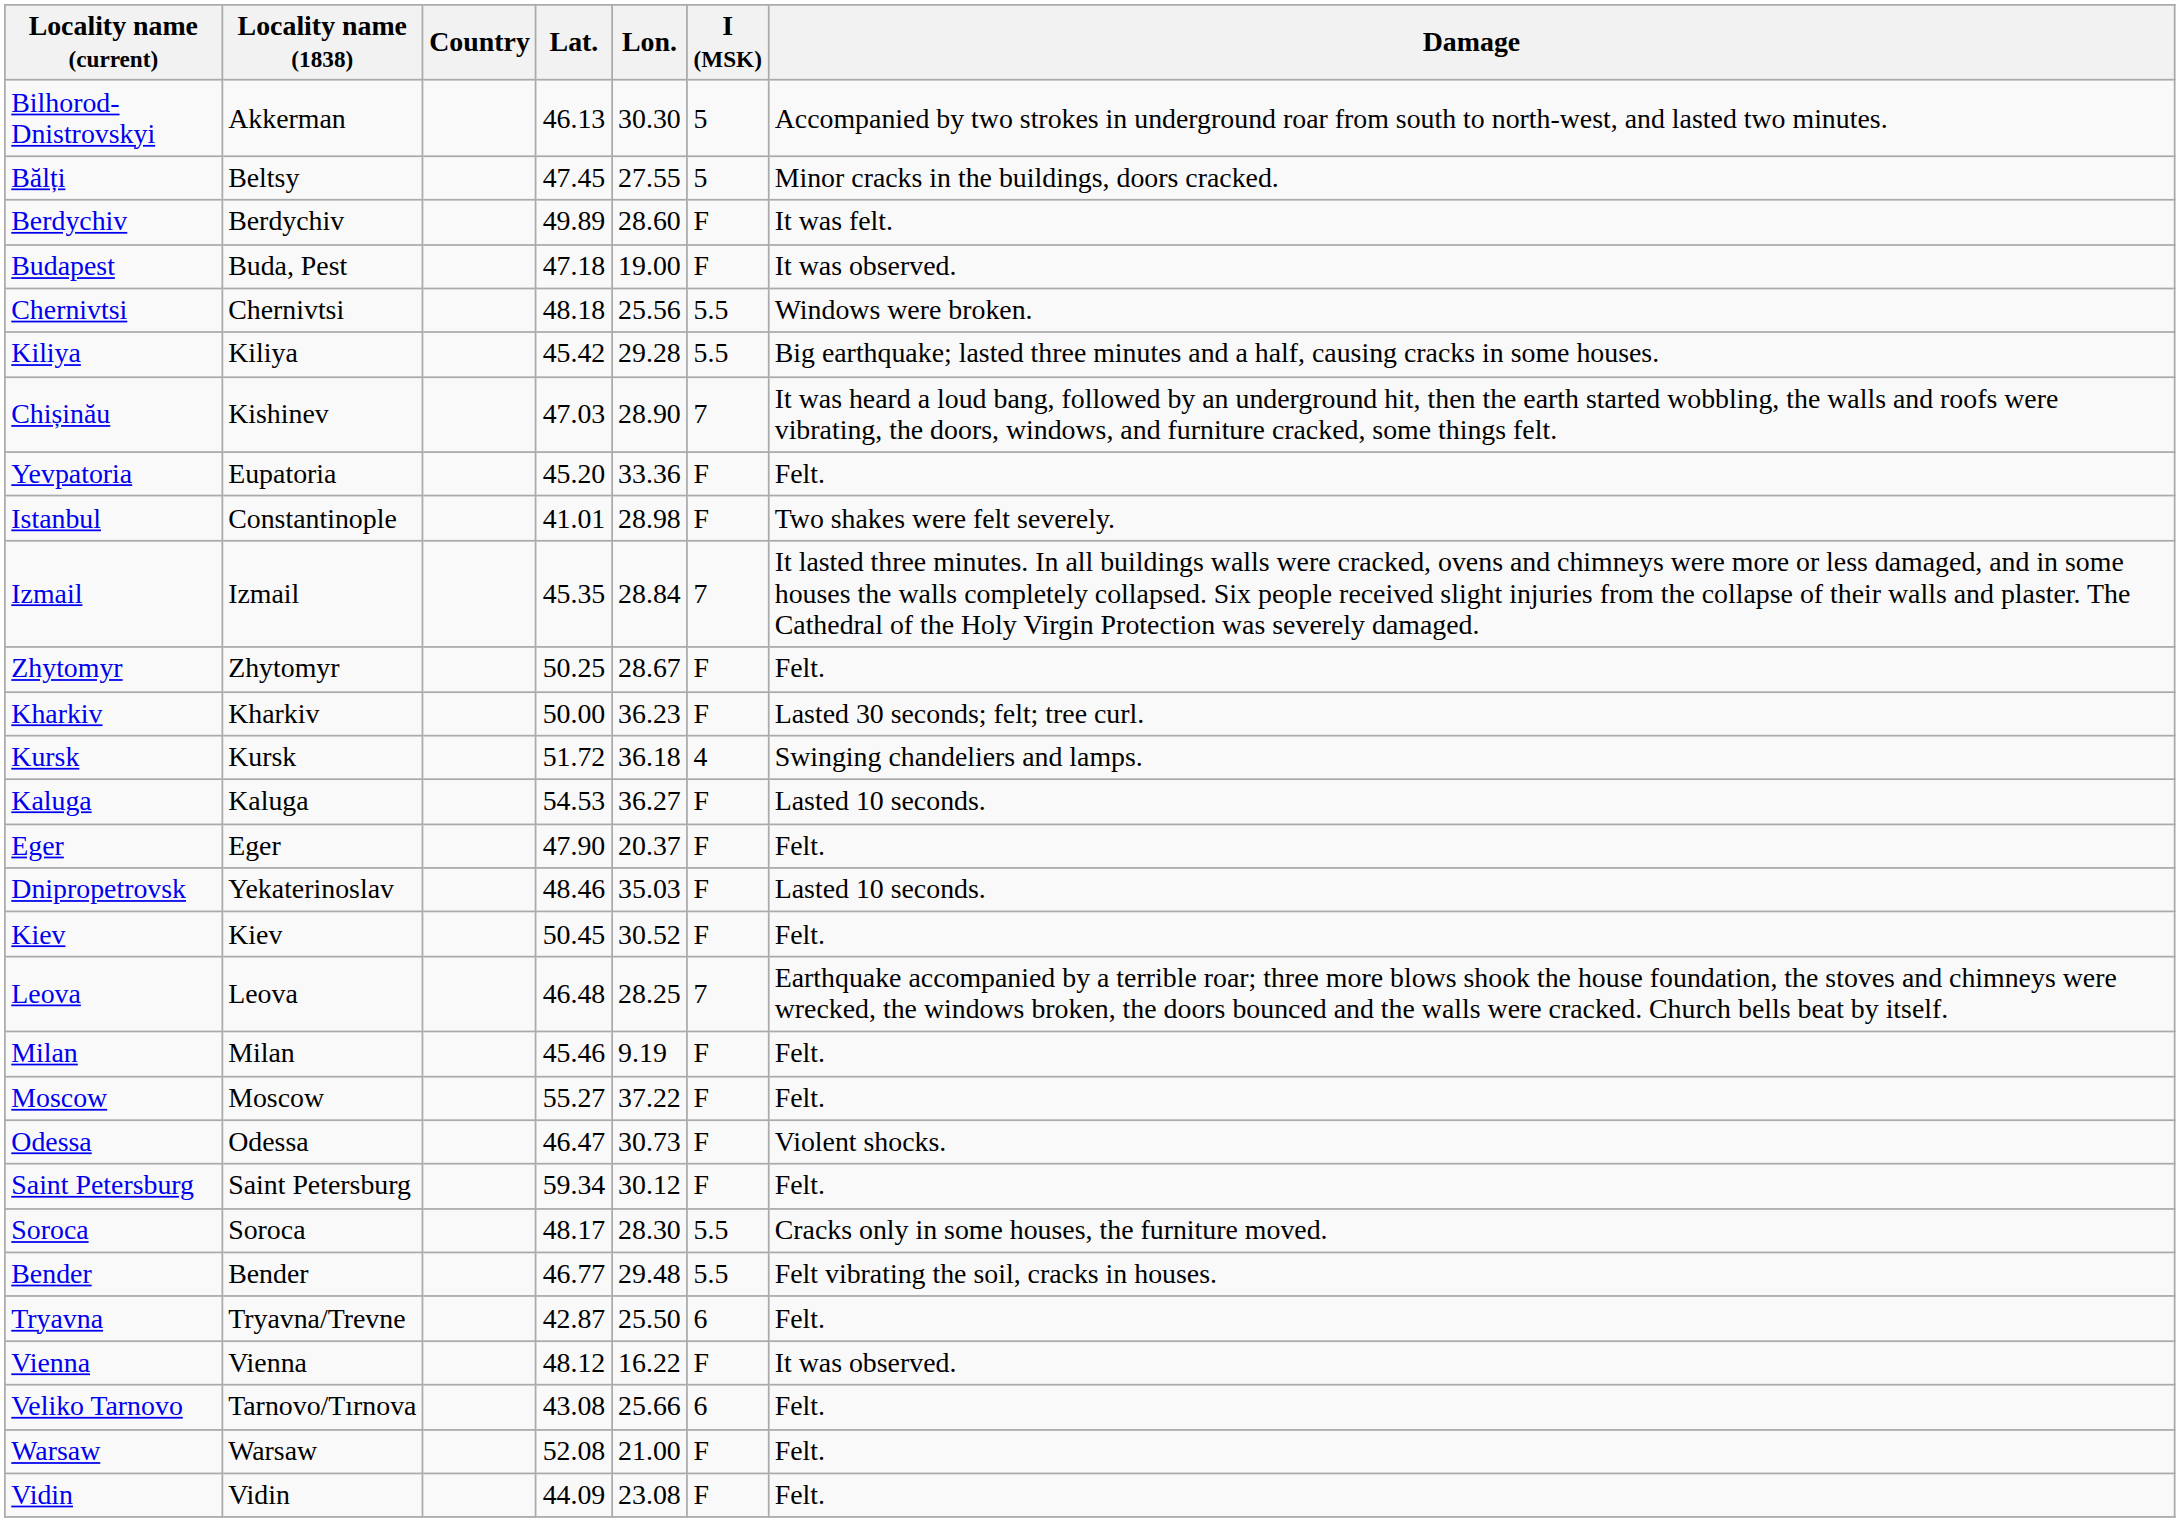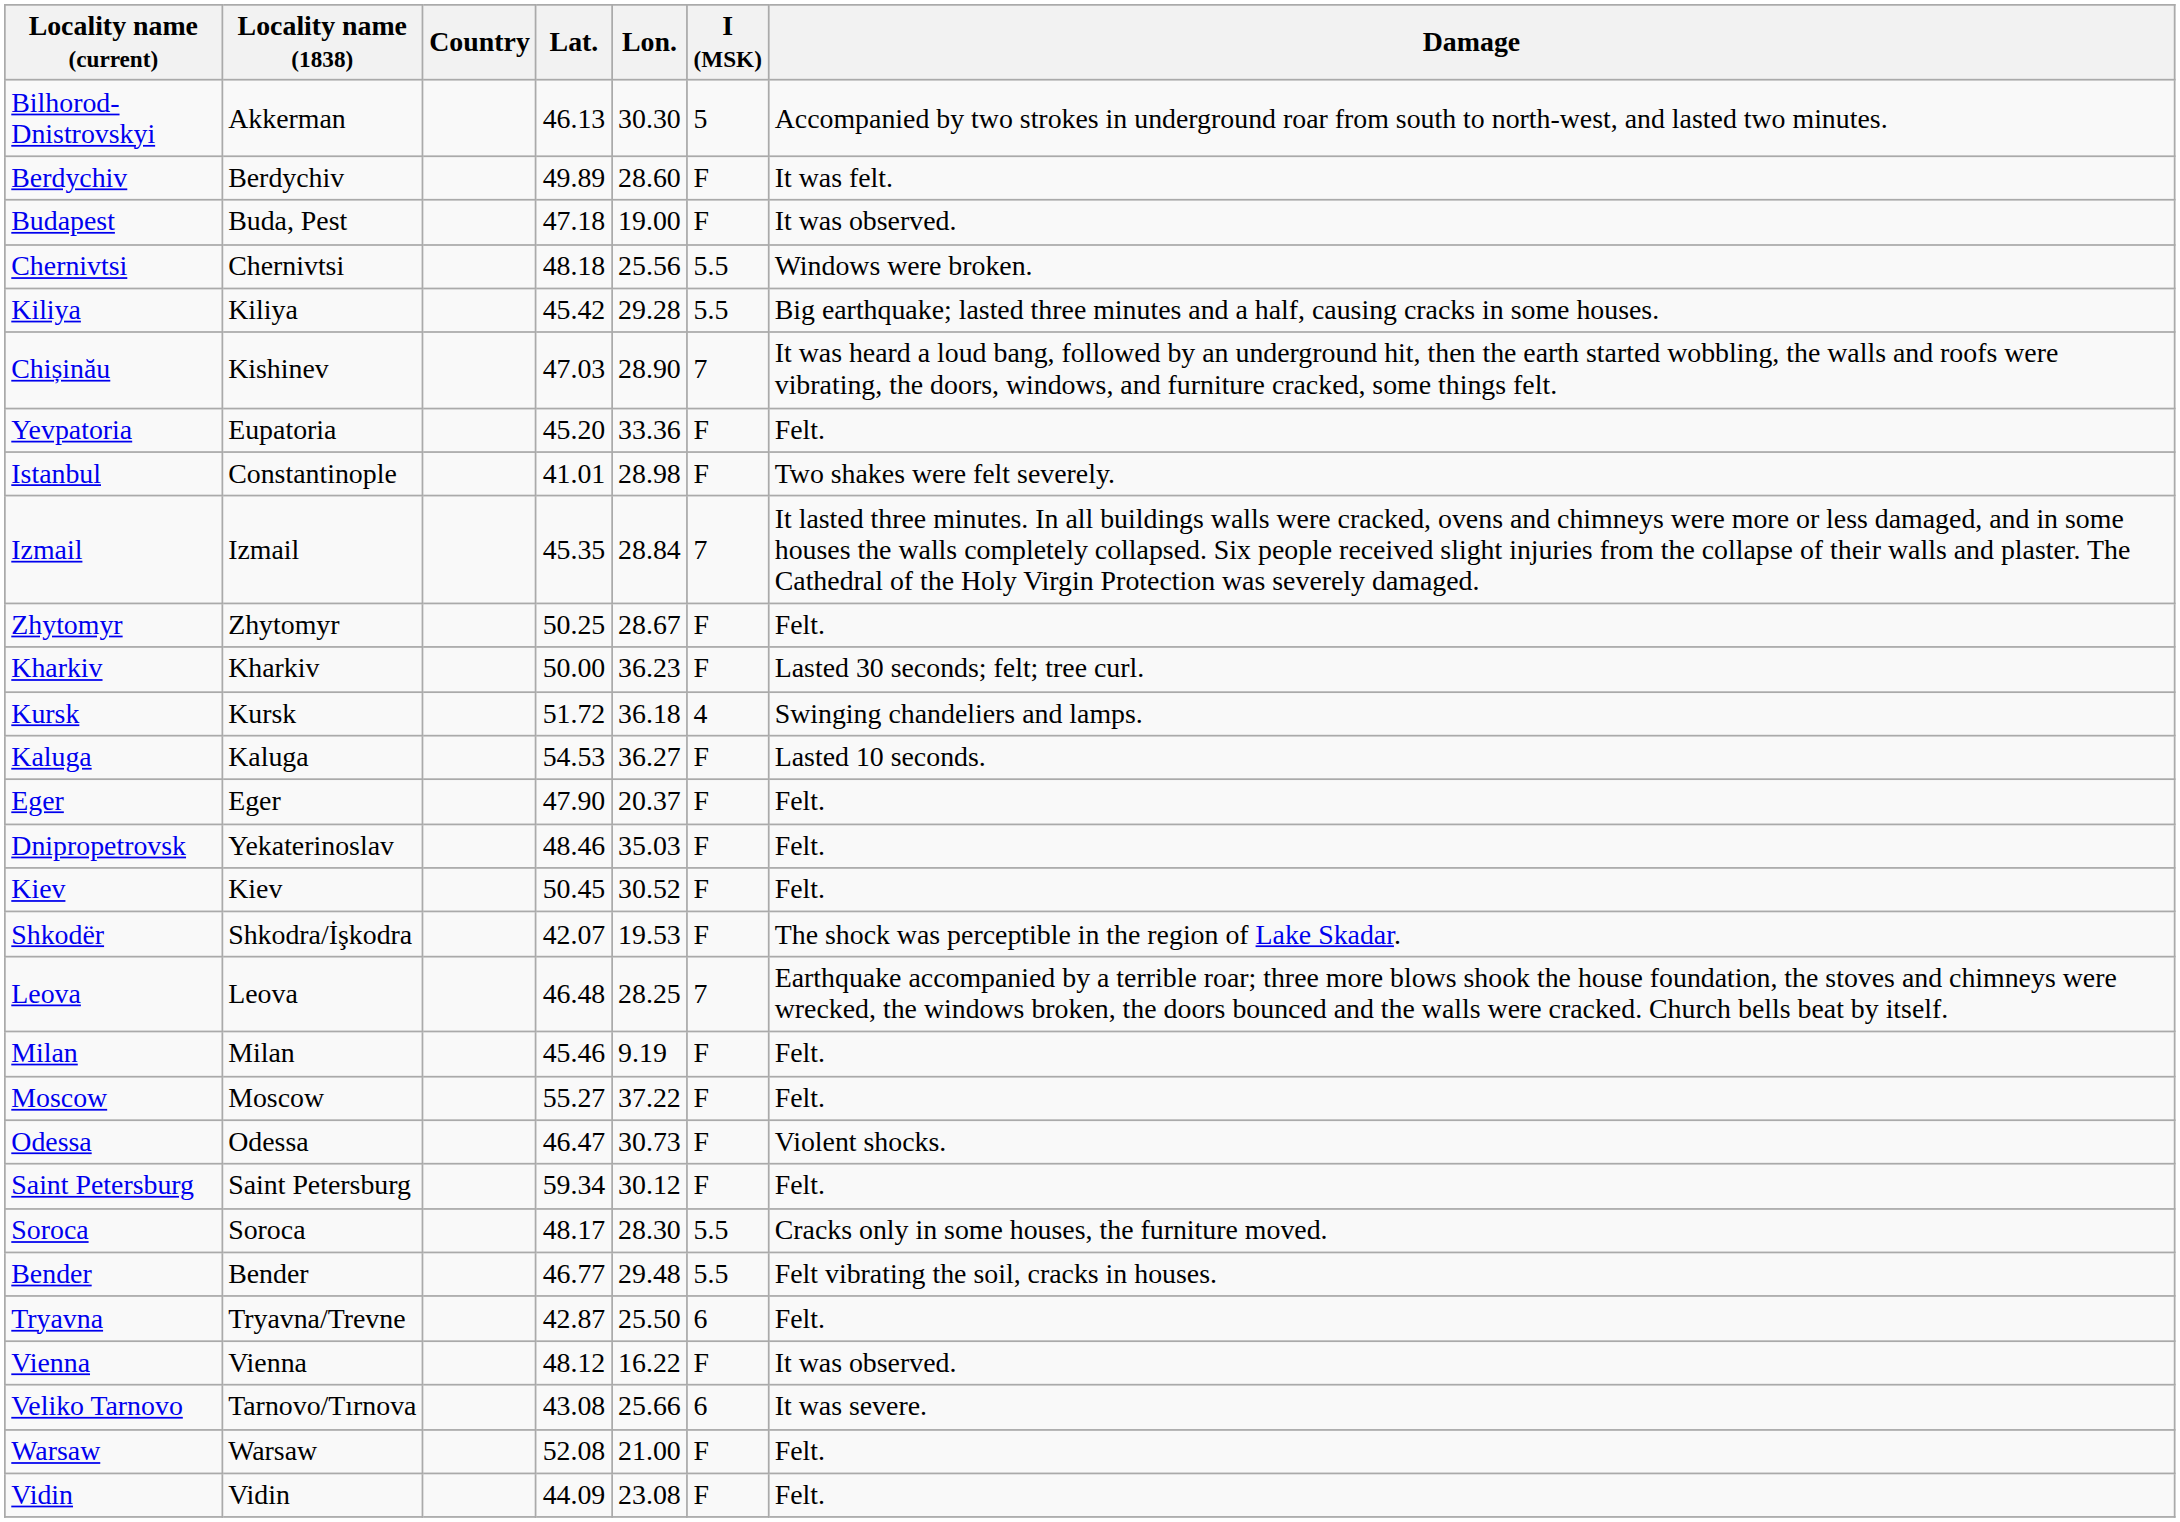 <table class="wikitable sortable" border="1">
 <tr>
 <th>Locality name<br><small>(current)</small></th>
 <th>Locality name<br><small>(1838)</small></th>
 <th>Country</th>
 <th>Lat.</th>
 <th>Lon.</th>
 <th>I<br><small>(MSK)</small></th>
 <th>Damage</th>
 </tr>
 <tr>
 <td><a href='#'>Bilhorod-Dnistrovskyi</a></td>
 <td>Akkerman</td>
 <td></td>
 <td>46.13</td>
 <td>30.30</td>
 <td>5</td>
 <td>Accompanied by two strokes in underground roar from south to north-west, and lasted two minutes.</td>
-</tr>
-<tr>
-<td><a href='#'>Bălți</a></td>
-<td>Beltsy</td>
-<td></td>
-<td>47.45</td>
-<td>27.55</td>
-<td>5</td>
-<td>Minor cracks in the buildings, doors cracked.</td>
 </tr>
 <tr>
 <td><a href='#'>Berdychiv</a></td>
 <td>Berdychiv</td>
 <td></td>
 <td>49.89</td>
 <td>28.60</td>
 <td>F</td>
 <td>It was felt.</td>
 </tr>
 <tr>
 <td><a href='#'>Budapest</a></td>
 <td>Buda, Pest</td>
 <td></td>
 <td>47.18</td>
 <td>19.00</td>
 <td>F</td>
 <td>It was observed.</td>
 </tr>
 <tr>
 <td><a href='#'>Chernivtsi</a></td>
 <td>Chernivtsi</td>
 <td></td>
 <td>48.18</td>
 <td>25.56</td>
 <td>5.5</td>
 <td>Windows were broken.</td>
 </tr>
 <tr>
 <td><a href='#'>Kiliya</a></td>
 <td>Kiliya</td>
 <td></td>
 <td>45.42</td>
 <td>29.28</td>
 <td>5.5</td>
 <td>Big earthquake; lasted three minutes and a half, causing cracks in some houses.</td>
 </tr>
 <tr>
 <td><a href='#'>Chișinău</a></td>
 <td>Kishinev</td>
 <td></td>
 <td>47.03</td>
 <td>28.90</td>
 <td>7</td>
 <td>It was heard a loud bang, followed by an underground hit, then the earth started wobbling, the walls and roofs were vibrating, the doors, windows, and furniture cracked, some things felt.</td>
 </tr>
 <tr>
 <td><a href='#'>Yevpatoria</a></td>
 <td>Eupatoria</td>
 <td></td>
 <td>45.20</td>
 <td>33.36</td>
 <td>F</td>
 <td>Felt.</td>
 </tr>
 <tr>
 <td><a href='#'>Istanbul</a></td>
 <td>Constantinople</td>
 <td></td>
 <td>41.01</td>
 <td>28.98</td>
 <td>F</td>
 <td>Two shakes were felt severely.</td>
 </tr>
 <tr>
 <td><a href='#'>Izmail</a></td>
 <td>Izmail</td>
 <td></td>
 <td>45.35</td>
 <td>28.84</td>
 <td>7</td>
 <td>It lasted three minutes. In all buildings walls were cracked, ovens and chimneys were more or less damaged, and in some houses the walls completely collapsed. Six people received slight injuries from the collapse of their walls and plaster. The Cathedral of the Holy Virgin Protection was severely damaged.</td>
 </tr>
 <tr>
 <td><a href='#'>Zhytomyr</a></td>
 <td>Zhytomyr</td>
 <td></td>
 <td>50.25</td>
 <td>28.67</td>
 <td>F</td>
 <td>Felt.</td>
 </tr>
 <tr>
 <td><a href='#'>Kharkiv</a></td>
 <td>Kharkiv</td>
 <td></td>
 <td>50.00</td>
 <td>36.23</td>
 <td>F</td>
 <td>Lasted 30 seconds; felt; tree curl.</td>
 </tr>
 <tr>
 <td><a href='#'>Kursk</a></td>
 <td>Kursk</td>
 <td></td>
 <td>51.72</td>
 <td>36.18</td>
 <td>4</td>
 <td>Swinging chandeliers and lamps.</td>
 </tr>
 <tr>
 <td><a href='#'>Kaluga</a></td>
 <td>Kaluga</td>
 <td></td>
 <td>54.53</td>
 <td>36.27</td>
 <td>F</td>
 <td>Lasted 10 seconds.</td>
 </tr>
 <tr>
 <td><a href='#'>Eger</a></td>
 <td>Eger</td>
 <td></td>
 <td>47.90</td>
 <td>20.37</td>
 <td>F</td>
 <td>Felt.</td>
 </tr>
 <tr>
 <td><a href='#'>Dnipropetrovsk</a></td>
 <td>Yekaterinoslav</td>
 <td></td>
 <td>48.46</td>
 <td>35.03</td>
 <td>F</td>
-<td>Lasted 10 seconds.</td>
+<td>Felt.</td>
 </tr>
 <tr>
 <td><a href='#'>Kiev</a></td>
 <td>Kiev</td>
 <td></td>
 <td>50.45</td>
 <td>30.52</td>
 <td>F</td>
 <td>Felt.</td>
+</tr>
+<tr>
+<td><a href='#'>Shkodër</a></td>
+<td>Shkodra/İşkodra</td>
+<td></td>
+<td>42.07</td>
+<td>19.53</td>
+<td>F</td>
+<td>The shock was perceptible in the region of <a href='#'>Lake Skadar</a>.</td>
 </tr>
 <tr>
 <td><a href='#'>Leova</a></td>
 <td>Leova</td>
 <td></td>
 <td>46.48</td>
 <td>28.25</td>
 <td>7</td>
 <td>Earthquake accompanied by a terrible roar; three more blows shook the house foundation, the stoves and chimneys were wrecked, the windows broken, the doors bounced and the walls were cracked. Church bells beat by itself.</td>
 </tr>
 <tr>
 <td><a href='#'>Milan</a></td>
 <td>Milan</td>
 <td></td>
 <td>45.46</td>
 <td>9.19</td>
 <td>F</td>
 <td>Felt.</td>
 </tr>
 <tr>
 <td><a href='#'>Moscow</a></td>
 <td>Moscow</td>
 <td></td>
 <td>55.27</td>
 <td>37.22</td>
 <td>F</td>
 <td>Felt.</td>
 </tr>
 <tr>
 <td><a href='#'>Odessa</a></td>
 <td>Odessa</td>
 <td></td>
 <td>46.47</td>
 <td>30.73</td>
 <td>F</td>
 <td>Violent shocks.</td>
 </tr>
 <tr>
 <td><a href='#'>Saint Petersburg</a></td>
 <td>Saint Petersburg</td>
 <td></td>
 <td>59.34</td>
 <td>30.12</td>
 <td>F</td>
 <td>Felt.</td>
 </tr>
 <tr>
 <td><a href='#'>Soroca</a></td>
 <td>Soroca</td>
 <td></td>
 <td>48.17</td>
 <td>28.30</td>
 <td>5.5</td>
 <td>Cracks only in some houses, the furniture moved.</td>
 </tr>
 <tr>
 <td><a href='#'>Bender</a></td>
 <td>Bender</td>
 <td></td>
 <td>46.77</td>
 <td>29.48</td>
 <td>5.5</td>
 <td>Felt vibrating the soil, cracks in houses.</td>
 </tr>
 <tr>
 <td><a href='#'>Tryavna</a></td>
 <td>Tryavna/Trevne</td>
 <td></td>
 <td>42.87</td>
 <td>25.50</td>
 <td>6</td>
 <td>Felt.</td>
 </tr>
 <tr>
 <td><a href='#'>Vienna</a></td>
 <td>Vienna</td>
 <td></td>
 <td>48.12</td>
 <td>16.22</td>
 <td>F</td>
 <td>It was observed.</td>
 </tr>
 <tr>
 <td><a href='#'>Veliko Tarnovo</a></td>
 <td>Tarnovo/Tırnova</td>
 <td></td>
 <td>43.08</td>
 <td>25.66</td>
 <td>6</td>
-<td>Felt.</td>
+<td>It was severe.</td>
 </tr>
 <tr>
 <td><a href='#'>Warsaw</a></td>
 <td>Warsaw</td>
 <td></td>
 <td>52.08</td>
 <td>21.00</td>
 <td>F</td>
 <td>Felt.</td>
 </tr>
 <tr>
 <td><a href='#'>Vidin</a></td>
 <td>Vidin</td>
 <td></td>
 <td>44.09</td>
 <td>23.08</td>
 <td>F</td>
 <td>Felt.</td>
 </tr>
 </table>
